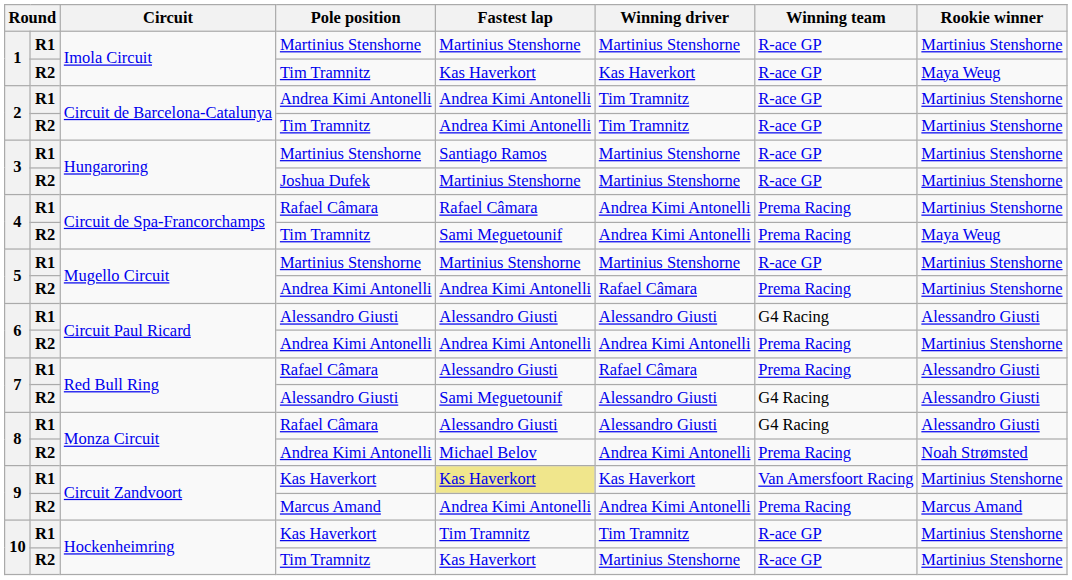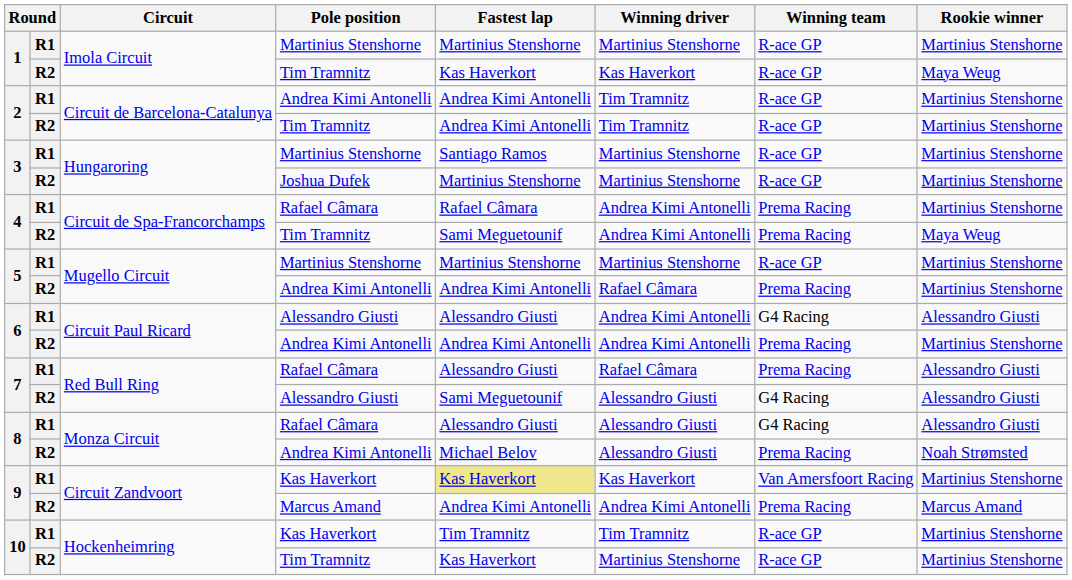 <table class="wikitable" style="font-size:85%">
 <tr>
 <th colspan="2">Round</th>
 <th>Circuit</th>
 <th>Pole position</th>
 <th>Fastest lap</th>
 <th>Winning driver</th>
 <th>Winning team</th>
 <th>Rookie winner</th>
 </tr>
 <tr>
 <th rowspan="2">1</th>
 <th>R1</th>
 <td rowspan="2" nowrap> <a href='#'>Imola Circuit</a></td>
 <td nowrap> <a href='#'>Martinius Stenshorne</a></td>
 <td nowrap> <a href='#'>Martinius Stenshorne</a></td>
 <td nowrap> <a href='#'>Martinius Stenshorne</a></td>
 <td nowrap> <a href='#'>R-ace GP</a></td>
 <td nowrap> <a href='#'>Martinius Stenshorne</a></td>
 </tr>
 <tr>
 <th>R2</th>
 <td nowrap> <a href='#'>Tim Tramnitz</a></td>
 <td nowrap> <a href='#'>Kas Haverkort</a></td>
 <td nowrap> <a href='#'>Kas Haverkort</a></td>
 <td nowrap> <a href='#'>R-ace GP</a></td>
 <td nowrap> <a href='#'>Maya Weug</a></td>
 </tr>
 <tr>
 <th rowspan="2">2</th>
 <th>R1</th>
 <td rowspan="2" nowrap> <a href='#'>Circuit de Barcelona-Catalunya</a></td>
 <td nowrap> <a href='#'>Andrea Kimi Antonelli</a></td>
 <td nowrap> <a href='#'>Andrea Kimi Antonelli</a></td>
 <td nowrap> <a href='#'>Tim Tramnitz</a></td>
 <td nowrap> <a href='#'>R-ace GP</a></td>
 <td nowrap> <a href='#'>Martinius Stenshorne</a></td>
 </tr>
 <tr>
 <th>R2</th>
 <td nowrap> <a href='#'>Tim Tramnitz</a></td>
 <td nowrap> <a href='#'>Andrea Kimi Antonelli</a></td>
 <td nowrap> <a href='#'>Tim Tramnitz</a></td>
 <td nowrap> <a href='#'>R-ace GP</a></td>
 <td nowrap> <a href='#'>Martinius Stenshorne</a></td>
 </tr>
 <tr>
 <th rowspan="2">3</th>
 <th>R1</th>
 <td rowspan="2" nowrap> <a href='#'>Hungaroring</a></td>
 <td nowrap> <a href='#'>Martinius Stenshorne</a></td>
 <td nowrap> <a href='#'>Santiago Ramos</a></td>
 <td nowrap> <a href='#'>Martinius Stenshorne</a></td>
 <td nowrap> <a href='#'>R-ace GP</a></td>
 <td nowrap> <a href='#'>Martinius Stenshorne</a></td>
 </tr>
 <tr>
 <th>R2</th>
 <td nowrap> <a href='#'>Joshua Dufek</a></td>
 <td nowrap> <a href='#'>Martinius Stenshorne</a></td>
 <td nowrap> <a href='#'>Martinius Stenshorne</a></td>
 <td nowrap> <a href='#'>R-ace GP</a></td>
 <td nowrap> <a href='#'>Martinius Stenshorne</a></td>
 </tr>
 <tr>
 <th rowspan="2">4</th>
 <th>R1</th>
 <td rowspan="2" nowrap> <a href='#'>Circuit de Spa-Francorchamps</a></td>
 <td nowrap> <a href='#'>Rafael Câmara</a></td>
 <td nowrap> <a href='#'>Rafael Câmara</a></td>
 <td nowrap> <a href='#'>Andrea Kimi Antonelli</a></td>
 <td nowrap> <a href='#'>Prema Racing</a></td>
 <td nowrap> <a href='#'>Martinius Stenshorne</a></td>
 </tr>
 <tr>
 <th>R2</th>
 <td nowrap> <a href='#'>Tim Tramnitz</a></td>
 <td nowrap> <a href='#'>Sami Meguetounif</a></td>
 <td nowrap> <a href='#'>Andrea Kimi Antonelli</a></td>
 <td nowrap> <a href='#'>Prema Racing</a></td>
 <td nowrap> <a href='#'>Maya Weug</a></td>
 </tr>
 <tr>
 <th rowspan="2">5</th>
 <th>R1</th>
 <td rowspan="2" nowrap> <a href='#'>Mugello Circuit</a></td>
 <td nowrap> <a href='#'>Martinius Stenshorne</a></td>
 <td nowrap> <a href='#'>Martinius Stenshorne</a></td>
 <td nowrap> <a href='#'>Martinius Stenshorne</a></td>
 <td nowrap> <a href='#'>R-ace GP</a></td>
 <td nowrap> <a href='#'>Martinius Stenshorne</a></td>
 </tr>
 <tr>
 <th>R2</th>
 <td nowrap> <a href='#'>Andrea Kimi Antonelli</a></td>
 <td nowrap> <a href='#'>Andrea Kimi Antonelli</a></td>
 <td nowrap> <a href='#'>Rafael Câmara</a></td>
 <td nowrap> <a href='#'>Prema Racing</a></td>
 <td nowrap> <a href='#'>Martinius Stenshorne</a></td>
 </tr>
 <tr>
 <th rowspan="2">6</th>
 <th>R1</th>
 <td rowspan="2" nowrap> <a href='#'>Circuit Paul Ricard</a></td>
 <td nowrap> <a href='#'>Alessandro Giusti</a></td>
 <td nowrap> <a href='#'>Alessandro Giusti</a></td>
-<td nowrap> <a href='#'>Alessandro Giusti</a></td>
+<td nowrap> <a href='#'>Andrea Kimi Antonelli</a></td>
 <td nowrap> G4 Racing</td>
 <td nowrap> <a href='#'>Alessandro Giusti</a></td>
 </tr>
 <tr>
 <th>R2</th>
 <td nowrap> <a href='#'>Andrea Kimi Antonelli</a></td>
 <td nowrap> <a href='#'>Andrea Kimi Antonelli</a></td>
 <td nowrap> <a href='#'>Andrea Kimi Antonelli</a></td>
 <td nowrap> <a href='#'>Prema Racing</a></td>
 <td nowrap> <a href='#'>Martinius Stenshorne</a></td>
 </tr>
 <tr>
 <th rowspan="2">7</th>
 <th>R1</th>
 <td rowspan="2" nowrap> <a href='#'>Red Bull Ring</a></td>
 <td nowrap> <a href='#'>Rafael Câmara</a></td>
 <td> <a href='#'>Alessandro Giusti</a></td>
 <td> <a href='#'>Rafael Câmara</a></td>
 <td> <a href='#'>Prema Racing</a></td>
 <td> <a href='#'>Alessandro Giusti</a></td>
 </tr>
 <tr>
 <th>R2</th>
 <td> <a href='#'>Alessandro Giusti</a></td>
 <td> <a href='#'>Sami Meguetounif</a></td>
 <td nowrap> <a href='#'>Alessandro Giusti</a></td>
 <td nowrap> G4 Racing</td>
 <td nowrap> <a href='#'>Alessandro Giusti</a></td>
 </tr>
 <tr>
 <th rowspan="2">8</th>
 <th>R1</th>
 <td rowspan="2" nowrap> <a href='#'>Monza Circuit</a></td>
 <td nowrap> <a href='#'>Rafael Câmara</a></td>
 <td nowrap> <a href='#'>Alessandro Giusti</a></td>
 <td nowrap> <a href='#'>Alessandro Giusti</a></td>
 <td nowrap> G4 Racing</td>
 <td nowrap> <a href='#'>Alessandro Giusti</a></td>
 </tr>
 <tr>
 <th>R2</th>
 <td nowrap> <a href='#'>Andrea Kimi Antonelli</a></td>
 <td nowrap> <a href='#'>Michael Belov</a></td>
-<td nowrap> <a href='#'>Andrea Kimi Antonelli</a></td>
+<td nowrap> <a href='#'>Alessandro Giusti</a></td>
 <td nowrap> <a href='#'>Prema Racing</a></td>
 <td nowrap> <a href='#'>Noah Strømsted</a></td>
 </tr>
 <tr>
 <th rowspan="2">9</th>
 <th>R1</th>
 <td rowspan="2" nowrap> <a href='#'>Circuit Zandvoort</a></td>
 <td nowrap> <a href='#'>Kas Haverkort</a></td>
 <td nowrap style="background: khaki;"> <a href='#'>Kas Haverkort</a></td>
 <td nowrap> <a href='#'>Kas Haverkort</a></td>
 <td nowrap> <a href='#'>Van Amersfoort Racing</a></td>
 <td nowrap> <a href='#'>Martinius Stenshorne</a></td>
 </tr>
 <tr>
 <th>R2</th>
 <td nowrap> <a href='#'>Marcus Amand</a></td>
 <td nowrap> <a href='#'>Andrea Kimi Antonelli</a></td>
 <td nowrap> <a href='#'>Andrea Kimi Antonelli</a></td>
 <td nowrap> <a href='#'>Prema Racing</a></td>
 <td nowrap> <a href='#'>Marcus Amand</a></td>
 </tr>
 <tr>
 <th rowspan="2">10</th>
 <th>R1</th>
 <td rowspan="2" nowrap> <a href='#'>Hockenheimring</a></td>
 <td nowrap> <a href='#'>Kas Haverkort</a></td>
 <td nowrap> <a href='#'>Tim Tramnitz</a></td>
 <td nowrap> <a href='#'>Tim Tramnitz</a></td>
 <td nowrap> <a href='#'>R-ace GP</a></td>
 <td nowrap> <a href='#'>Martinius Stenshorne</a></td>
 </tr>
 <tr>
 <th>R2</th>
 <td nowrap> <a href='#'>Tim Tramnitz</a></td>
 <td nowrap> <a href='#'>Kas Haverkort</a></td>
 <td nowrap> <a href='#'>Martinius Stenshorne</a></td>
 <td nowrap> <a href='#'>R-ace GP</a></td>
 <td nowrap> <a href='#'>Martinius Stenshorne</a></td>
 </tr>
 </table>
